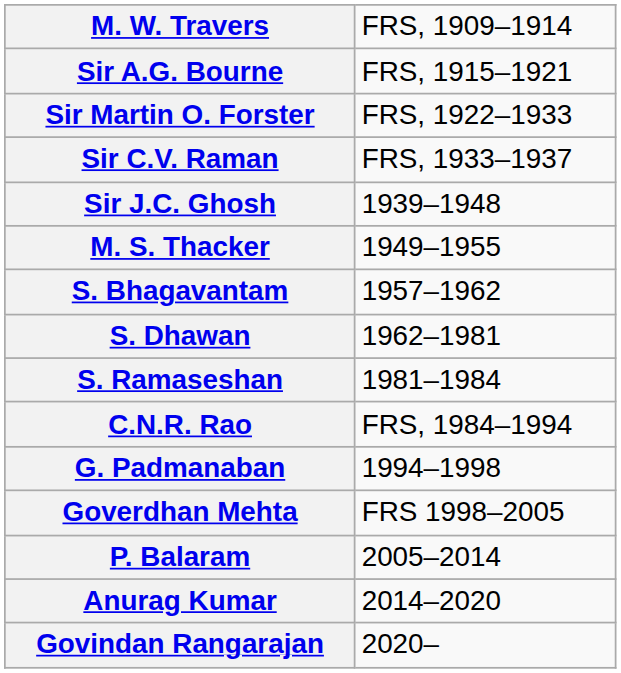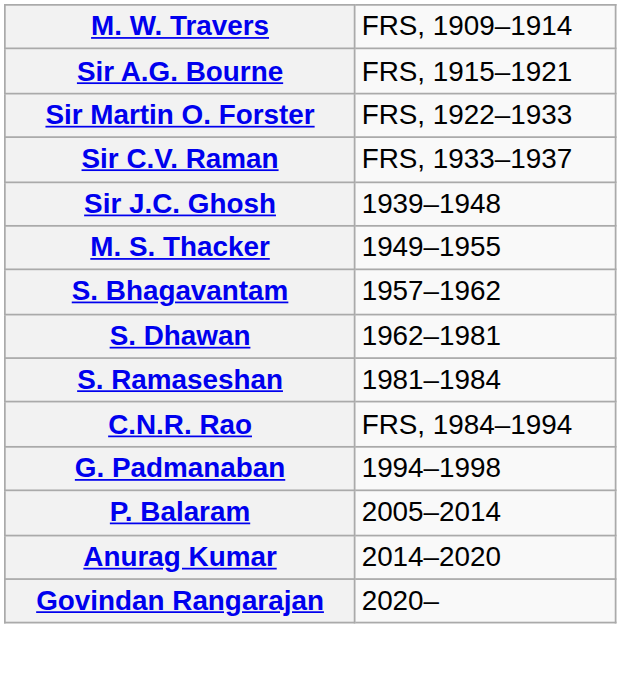 <table class="wikitable floatright plainrowheaders" style="width:22em;">
 <tr>
 <th scope="row"><a href='#'>M. W. Travers</a></th>
 <td>FRS, 1909–1914</td>
 </tr>
 <tr>
 <th scope="row"><a href='#'>Sir A.G. Bourne</a></th>
 <td>FRS, 1915–1921</td>
 </tr>
 <tr>
 <th scope="row"><a href='#'>Sir Martin O. Forster</a></th>
 <td>FRS, 1922–1933</td>
 </tr>
 <tr>
 <th scope="row"><a href='#'>Sir C.V. Raman</a></th>
 <td>FRS, 1933–1937</td>
 </tr>
 <tr>
 <th scope="row"><a href='#'>Sir J.C. Ghosh</a></th>
 <td>1939–1948</td>
 </tr>
 <tr>
 <th scope="row"><a href='#'>M. S. Thacker</a></th>
 <td>1949–1955</td>
 </tr>
 <tr>
 <th scope="row"><a href='#'>S. Bhagavantam</a></th>
 <td>1957–1962</td>
 </tr>
 <tr>
 <th scope="row"><a href='#'>S. Dhawan</a></th>
 <td>1962–1981</td>
 </tr>
 <tr>
 <th scope="row"><a href='#'>S. Ramaseshan</a></th>
 <td>1981–1984</td>
 </tr>
 <tr>
 <th scope="row"><a href='#'>C.N.R. Rao</a></th>
 <td>FRS, 1984–1994</td>
 </tr>
 <tr>
 <th scope="row"><a href='#'>G. Padmanaban</a></th>
 <td>1994–1998</td>
 </tr>
 <tr>
-<th scope="row"><a href='#'>Goverdhan Mehta</a></th>
-<td>FRS 1998–2005</td>
-</tr>
-<tr>
 <th scope="row"><a href='#'>P. Balaram</a></th>
 <td>2005–2014</td>
 </tr>
 <tr>
 <th scope="row"><a href='#'>Anurag Kumar</a></th>
 <td>2014–2020</td>
 </tr>
 <tr>
 <th scope="row"><a href='#'>Govindan Rangarajan</a></th>
 <td>2020–</td>
 </tr>
 </table>
